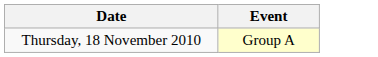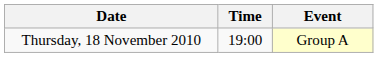 <table class = "wikitable" style="text-align:center;">
 <tr>
 <th width=220>Date</th>
+<th width=50>Time</th>
 <th width=100>Event</th>
 </tr>
 <tr>
 <td>Thursday, 18 November 2010</td>
+<td>19:00</td>
 <td bgcolor=ffffcc>Group A</td>
 </tr>
 </table>
